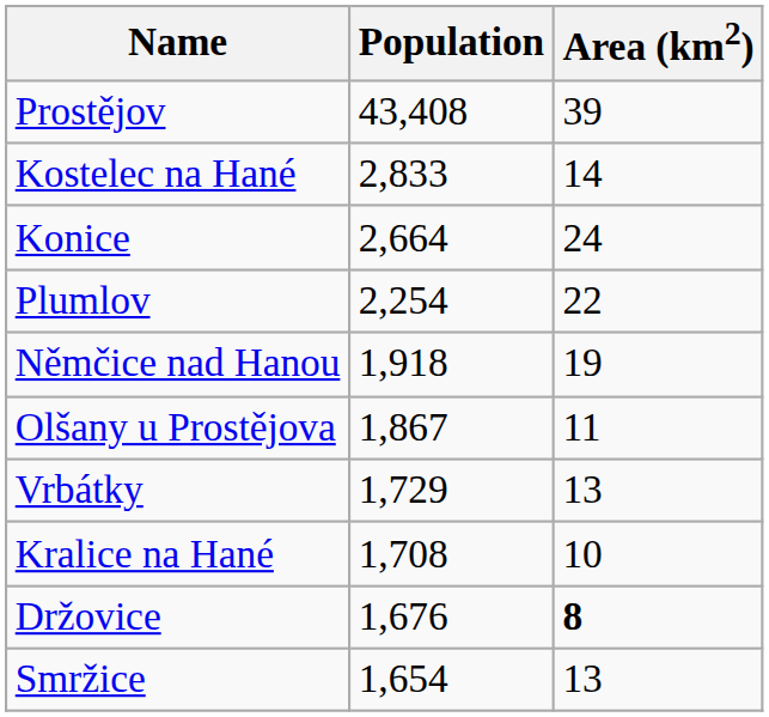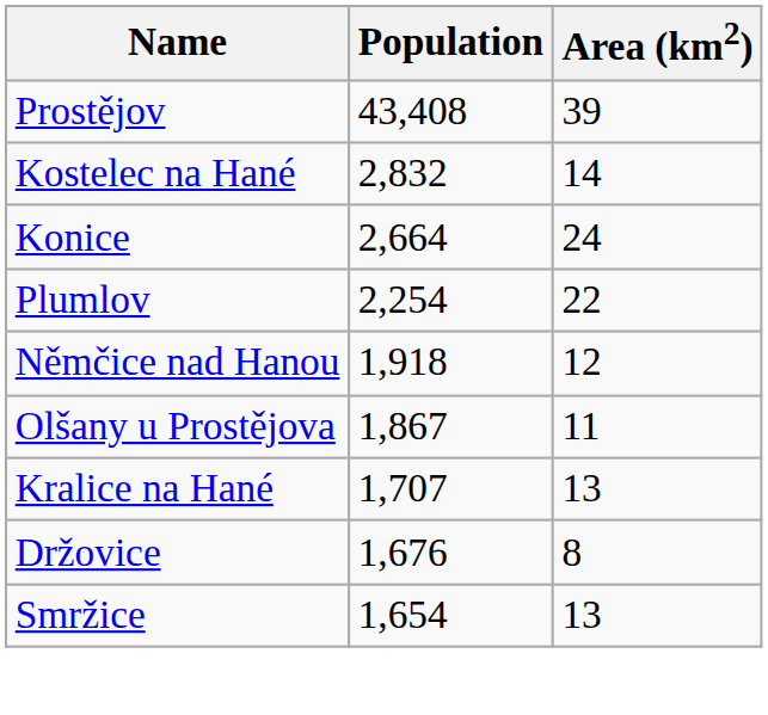 <table class="wikitable sortable">
 <tr>
 <th>Name</th>
 <th>Population</th>
 <th>Area (km<sup>2</sup>)</th>
 </tr>
 <tr>
 <td><a href='#'>Prostějov</a></td>
 <td>43,408</td>
 <td>39</td>
 </tr>
 <tr>
 <td><a href='#'>Kostelec na Hané</a></td>
-<td>2,833</td>
+<td>2,832</td>
 <td>14</td>
 </tr>
 <tr>
 <td><a href='#'>Konice</a></td>
 <td>2,664</td>
 <td>24</td>
 </tr>
 <tr>
 <td><a href='#'>Plumlov</a></td>
 <td>2,254</td>
 <td>22</td>
 </tr>
 <tr>
 <td><a href='#'>Němčice nad Hanou</a></td>
 <td>1,918</td>
-<td>19</td>
+<td>12</td>
 </tr>
 <tr>
 <td><a href='#'>Olšany u Prostějova</a></td>
 <td>1,867</td>
 <td>11</td>
 </tr>
 <tr>
-<td><a href='#'>Vrbátky</a></td>
-<td>1,729</td>
+<td><a href='#'>Kralice na Hané</a></td>
+<td>1,707</td>
 <td>13</td>
-</tr>
-<tr>
-<td><a href='#'>Kralice na Hané</a></td>
-<td>1,708</td>
-<td>10</td>
 </tr>
 <tr>
 <td><a href='#'>Držovice</a></td>
 <td>1,676</td>
-<td><strong>8</strong></td>
+<td>8</td>
 </tr>
 <tr>
 <td><a href='#'>Smržice</a></td>
 <td>1,654</td>
 <td>13</td>
 </tr>
 </table>
